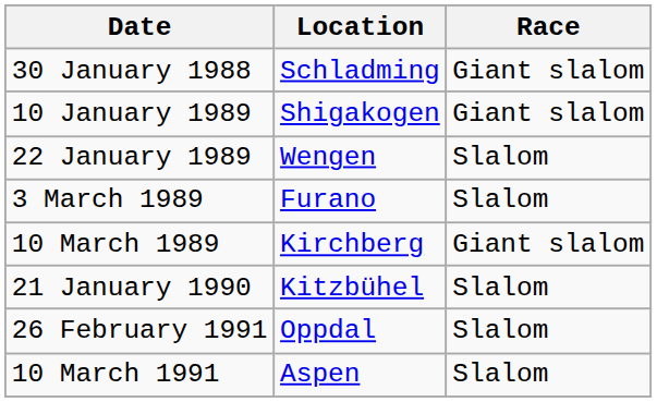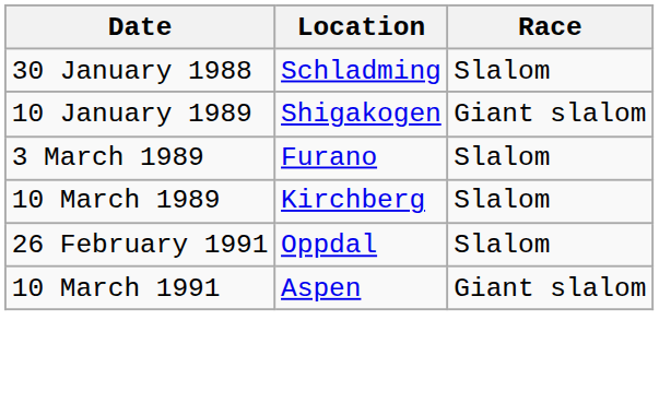 <table class="wikitable">
 <tr>
 <th><strong>Date</strong></th>
 <th><strong>Location</strong></th>
 <th><strong>Race</strong></th>
 </tr>
 <tr>
 <td>30 January 1988</td>
 <td> <a href='#'>Schladming</a></td>
-<td>Giant slalom</td>
+<td>Slalom</td>
 </tr>
 <tr>
 <td>10 January 1989</td>
 <td> <a href='#'>Shigakogen</a></td>
 <td>Giant slalom</td>
-</tr>
-<tr>
-<td>22 January 1989</td>
-<td> <a href='#'>Wengen</a></td>
-<td>Slalom</td>
 </tr>
 <tr>
 <td>3 March 1989</td>
 <td> <a href='#'>Furano</a></td>
 <td>Slalom</td>
 </tr>
 <tr>
 <td>10 March 1989</td>
 <td> <a href='#'>Kirchberg</a></td>
-<td>Giant slalom</td>
-</tr>
-<tr>
-<td>21 January 1990</td>
-<td> <a href='#'>Kitzbühel</a></td>
 <td>Slalom</td>
 </tr>
 <tr>
 <td>26 February 1991</td>
 <td> <a href='#'>Oppdal</a></td>
 <td>Slalom</td>
 </tr>
 <tr>
 <td>10 March 1991</td>
 <td> <a href='#'>Aspen</a></td>
-<td>Slalom</td>
+<td>Giant slalom</td>
 </tr>
 </table>
